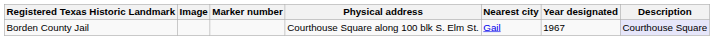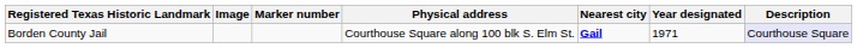 <table class="wikitable sortable">
 <tr>
 <th>Registered Texas Historic Landmark</th>
 <th>Image</th>
 <th>Marker number</th>
 <th>Physical address</th>
 <th>Nearest city</th>
 <th>Year designated</th>
 <th>Description</th>
 </tr>
 <tr>
 <td>Borden County Jail</td>
 <td></td>
 <td></td>
 <td>Courthouse Square along 100 blk S. Elm St.<br></td>
-<td><a href='#'>Gail</a></td>
-<td>1967</td>
+<td><strong><a href='#'>Gail</a></strong></td>
+<td>1971</td>
 <td style="background: lavender;">Courthouse Square</td>
 </tr>
 </table>
